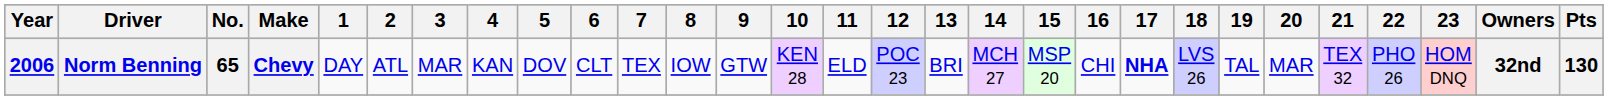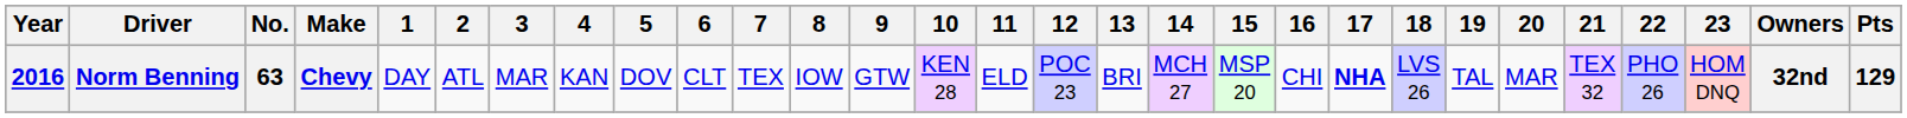 <table class="wikitable" style="text-align:center; font-size:75%">
 <tr>
 <th>Year</th>
 <th>Driver</th>
 <th>No.</th>
 <th>Make</th>
 <th>1</th>
 <th>2</th>
 <th>3</th>
 <th>4</th>
 <th>5</th>
 <th>6</th>
 <th>7</th>
 <th>8</th>
 <th>9</th>
 <th>10</th>
 <th>11</th>
 <th>12</th>
 <th>13</th>
 <th>14</th>
 <th>15</th>
 <th>16</th>
 <th>17</th>
 <th>18</th>
 <th>19</th>
 <th>20</th>
 <th>21</th>
 <th>22</th>
 <th>23</th>
 <th>Owners</th>
 <th>Pts</th>
 </tr>
 <tr>
-<th><a href='#'>2006</a></th>
+<th><a href='#'>2016</a></th>
 <th><a href='#'>Norm Benning</a></th>
-<th>65</th>
+<th>63</th>
 <th><a href='#'> Chevy</a></th>
 <td><a href='#'>DAY</a></td>
 <td><a href='#'>ATL</a></td>
 <td><a href='#'>MAR</a></td>
 <td><a href='#'>KAN</a></td>
 <td><a href='#'>DOV</a></td>
 <td><a href='#'>CLT</a></td>
 <td><a href='#'>TEX</a></td>
 <td><a href='#'>IOW</a></td>
 <td><a href='#'>GTW</a></td>
 <td style="background:#EFCFFF;"><a href='#'>KEN</a><br><small>28</small></td>
 <td><a href='#'>ELD</a></td>
 <td style="background:#CFCFFF;"><a href='#'>POC</a><br><small>23</small></td>
 <td><a href='#'>BRI</a></td>
 <td style="background:#EFCFFF;"><a href='#'>MCH</a><br><small>27</small></td>
 <td style="background:#DFFFDF;"><a href='#'>MSP</a><br><small>20</small></td>
 <td><a href='#'>CHI</a></td>
 <td><strong><a href='#'>NHA</a></strong></td>
 <td style="background:#CFCFFF;"><a href='#'>LVS</a><br><small>26</small></td>
 <td><a href='#'>TAL</a></td>
 <td><a href='#'>MAR</a></td>
 <td style="background:#EFCFFF;"><a href='#'>TEX</a><br><small>32</small></td>
 <td style="background:#CFCFFF;"><a href='#'>PHO</a><br><small>26</small></td>
 <td style="background:#FFCFCF;"><a href='#'>HOM</a><br><small>DNQ</small></td>
 <th>32nd</th>
-<th>130</th>
+<th>129</th>
 </tr>
 </table>
